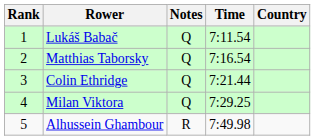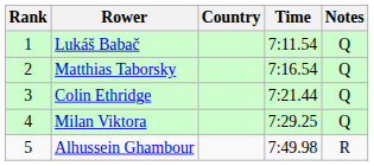 <table class="wikitable" style="text-align:center">
 <tr>
 <th>Rank</th>
 <th>Rower</th>
+<th>Country</th>
+<th>Time</th>
 <th>Notes</th>
-<th>Time</th>
-<th>Country</th>
 </tr>
 <tr bgcolor=ccffcc>
 <td>1</td>
 <td align="left"><a href='#'>Lukáš Babač</a></td>
+<td align="left"></td>
+<td>7:11.54</td>
 <td>Q</td>
-<td>7:11.54</td>
-<td align="left"></td>
 </tr>
 <tr bgcolor=ccffcc>
 <td>2</td>
 <td align="left"><a href='#'>Matthias Taborsky</a></td>
+<td align="left"></td>
+<td>7:16.54</td>
 <td>Q</td>
-<td>7:16.54</td>
-<td align="left"></td>
 </tr>
 <tr bgcolor=ccffcc>
 <td>3</td>
 <td align="left"><a href='#'>Colin Ethridge</a></td>
+<td align="left"></td>
+<td>7:21.44</td>
 <td>Q</td>
-<td>7:21.44</td>
-<td align="left"></td>
 </tr>
 <tr bgcolor=ccffcc>
 <td>4</td>
 <td align="left"><a href='#'>Milan Viktora</a></td>
+<td align="left"></td>
+<td>7:29.25</td>
 <td>Q</td>
-<td>7:29.25</td>
-<td align="left"></td>
 </tr>
 <tr>
 <td>5</td>
 <td align="left"><a href='#'>Alhussein Ghambour</a></td>
+<td align="left"></td>
+<td>7:49.98</td>
 <td>R</td>
-<td>7:49.98</td>
-<td align="left"></td>
 </tr>
 </table>
